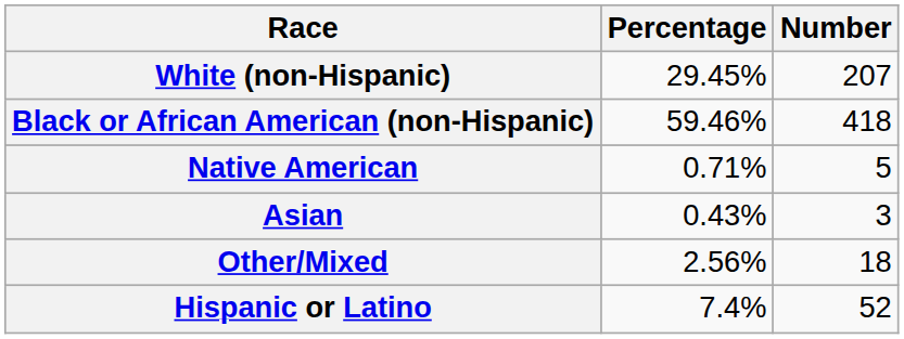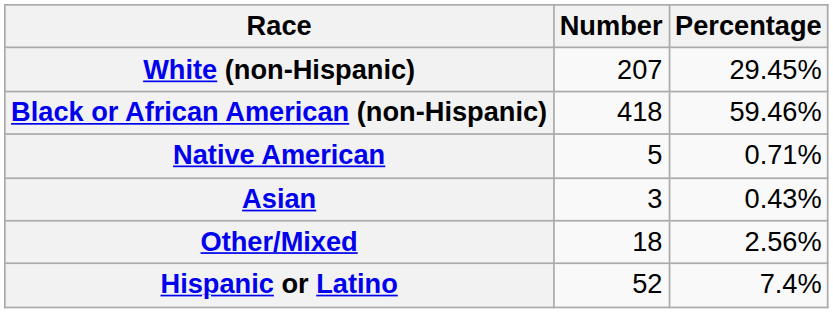 <table class="wikitable" style="text-align:right">
 <tr>
 <th scope="col">Race</th>
+<th scope="col">Number</th>
 <th scope="col">Percentage</th>
-<th scope="col">Number</th>
 </tr>
 <tr>
 <th scope="row"><a href='#'>White</a> (non-Hispanic)</th>
+<td>207</td>
 <td>29.45%</td>
-<td>207</td>
 </tr>
 <tr>
 <th scope="row"><a href='#'>Black or African American</a> (non-Hispanic)</th>
+<td>418</td>
 <td>59.46%</td>
-<td>418</td>
 </tr>
 <tr>
 <th scope="row"><a href='#'>Native American</a></th>
+<td>5</td>
 <td>0.71%</td>
-<td>5</td>
 </tr>
 <tr>
 <th scope="row"><a href='#'>Asian</a></th>
+<td>3</td>
 <td>0.43%</td>
-<td>3</td>
 </tr>
 <tr>
 <th scope="row"><a href='#'>Other/Mixed</a></th>
+<td>18</td>
 <td>2.56%</td>
-<td>18</td>
 </tr>
 <tr>
 <th scope="row"><a href='#'>Hispanic</a> or <a href='#'>Latino</a></th>
+<td>52</td>
 <td>7.4%</td>
-<td>52</td>
 </tr>
 </table>
